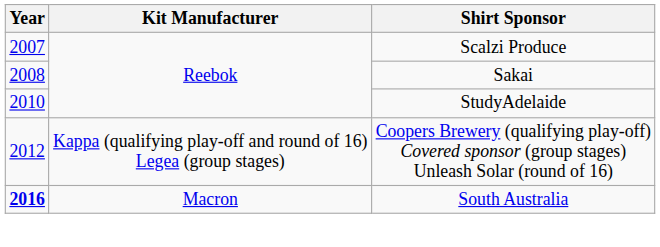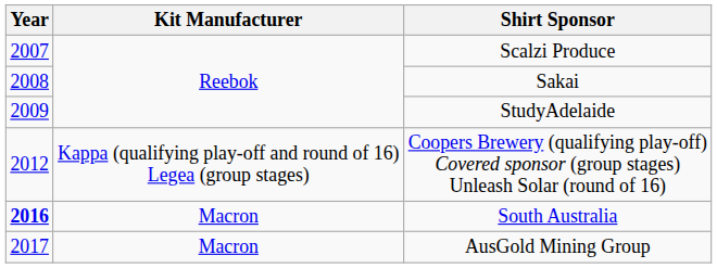 <table class="wikitable" style=text-align:center;margin-left:1em;">
 <tr>
 <th>Year</th>
 <th>Kit Manufacturer</th>
 <th>Shirt Sponsor</th>
 </tr>
 <tr>
 <td><a href='#'>2007</a></td>
 <td rowspan=3><a href='#'>Reebok</a></td>
 <td>Scalzi Produce</td>
 </tr>
 <tr>
 <td><a href='#'>2008</a></td>
 <td>Sakai</td>
 </tr>
 <tr>
-<td><a href='#'>2010</a></td>
+<td><a href='#'>2009</a></td>
 <td>StudyAdelaide</td>
 </tr>
 <tr>
 <td><a href='#'>2012</a></td>
 <td><a href='#'>Kappa</a> (qualifying play-off and round of 16)<br><a href='#'>Legea</a> (group stages)</td>
 <td><a href='#'>Coopers Brewery</a> (qualifying play-off)<br><em>Covered sponsor</em> (group stages)<br>Unleash Solar (round of 16)</td>
 </tr>
 <tr>
 <td><strong><a href='#'>2016</a></strong></td>
 <td><a href='#'>Macron</a></td>
 <td><a href='#'>South Australia</a></td>
 </tr>
+<tr>
+<td><a href='#'>2017</a></td>
+<td><a href='#'>Macron</a></td>
+<td>AusGold Mining Group</td>
+</tr>
 </table>
